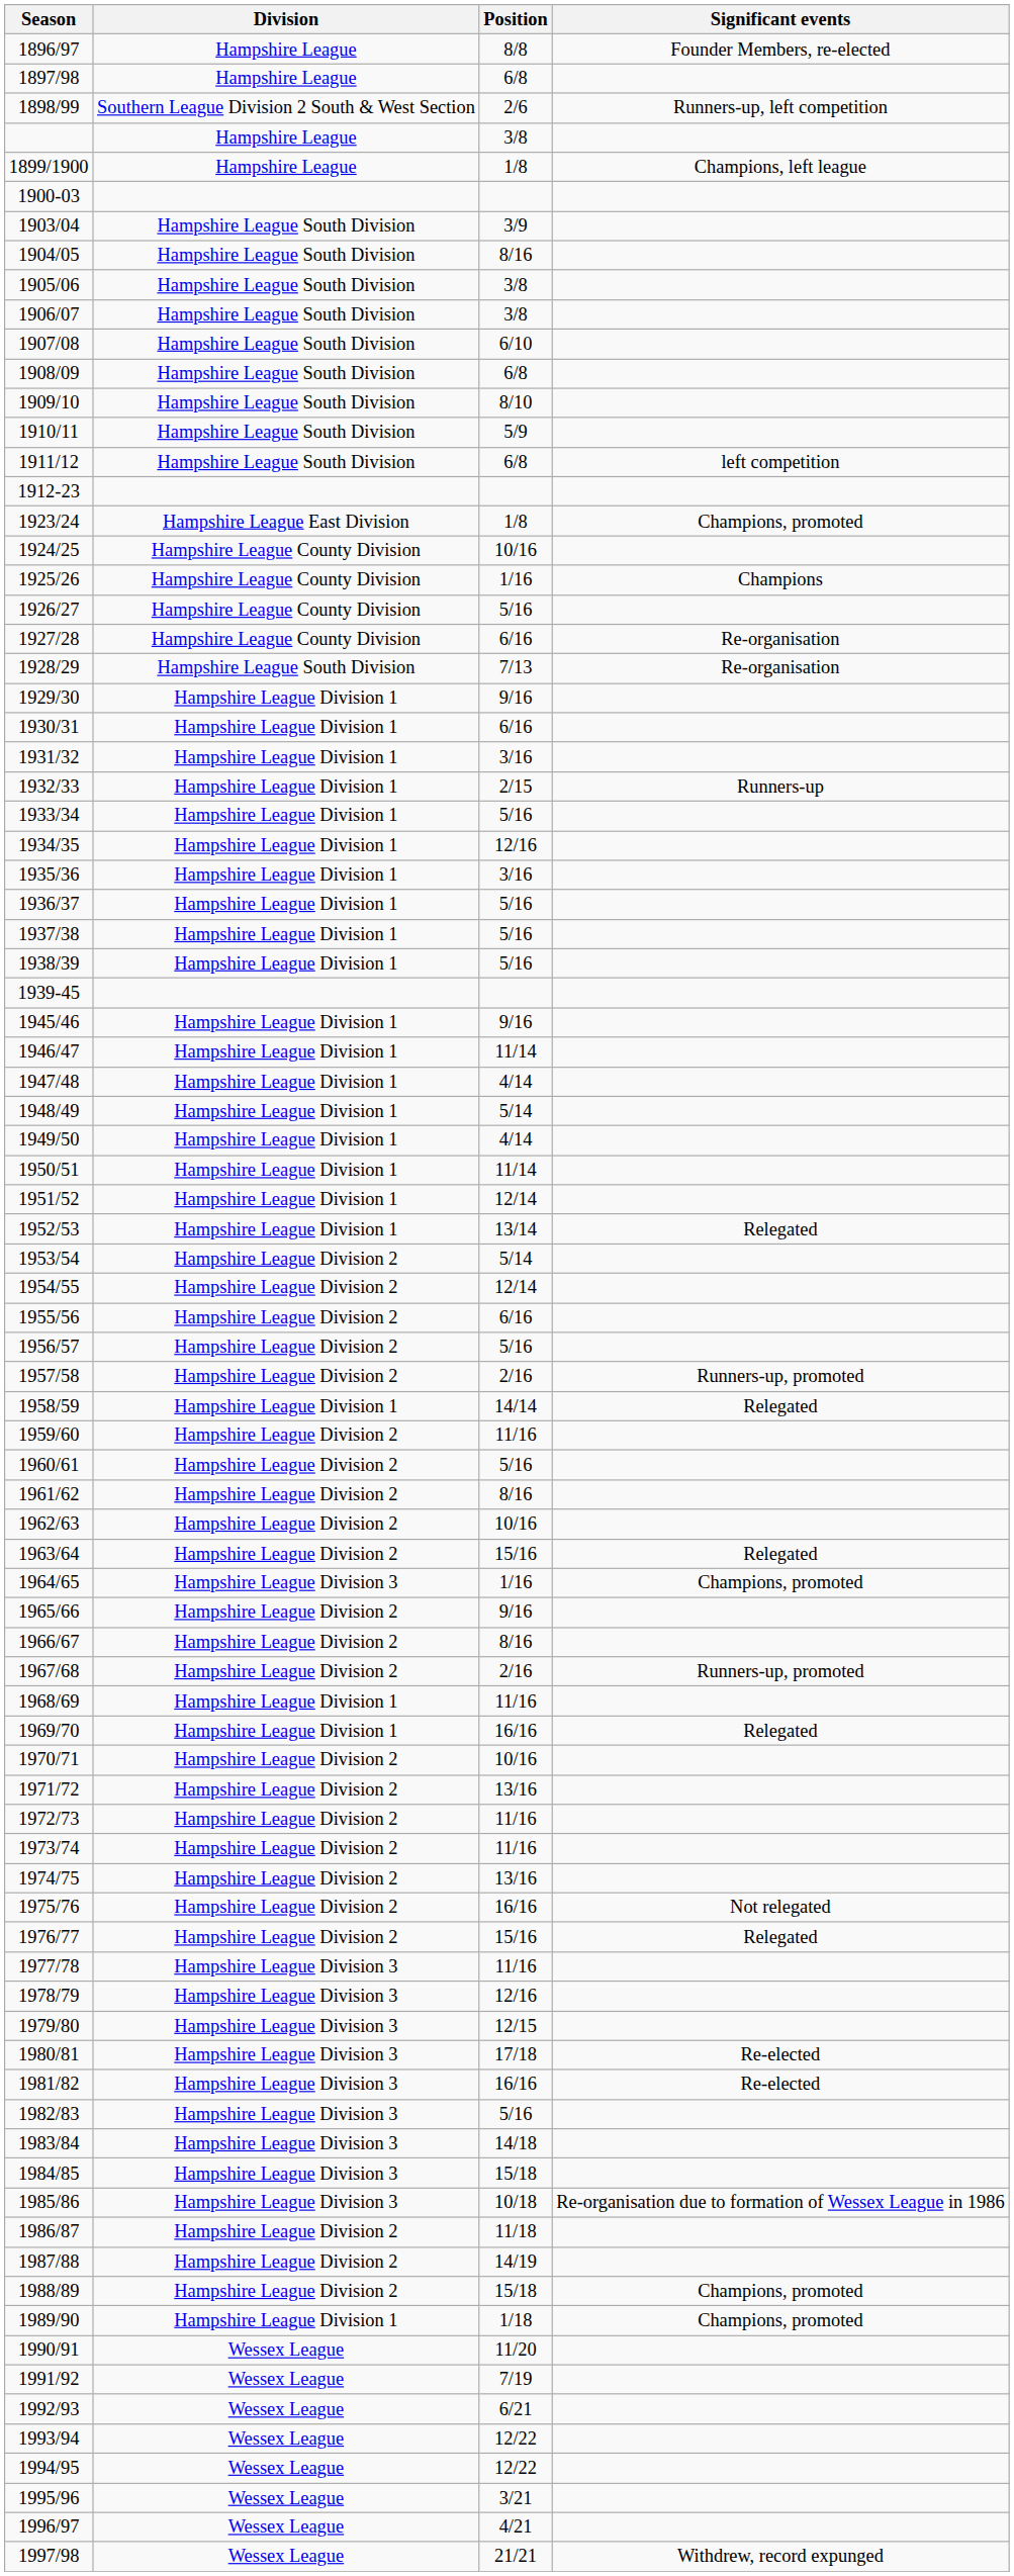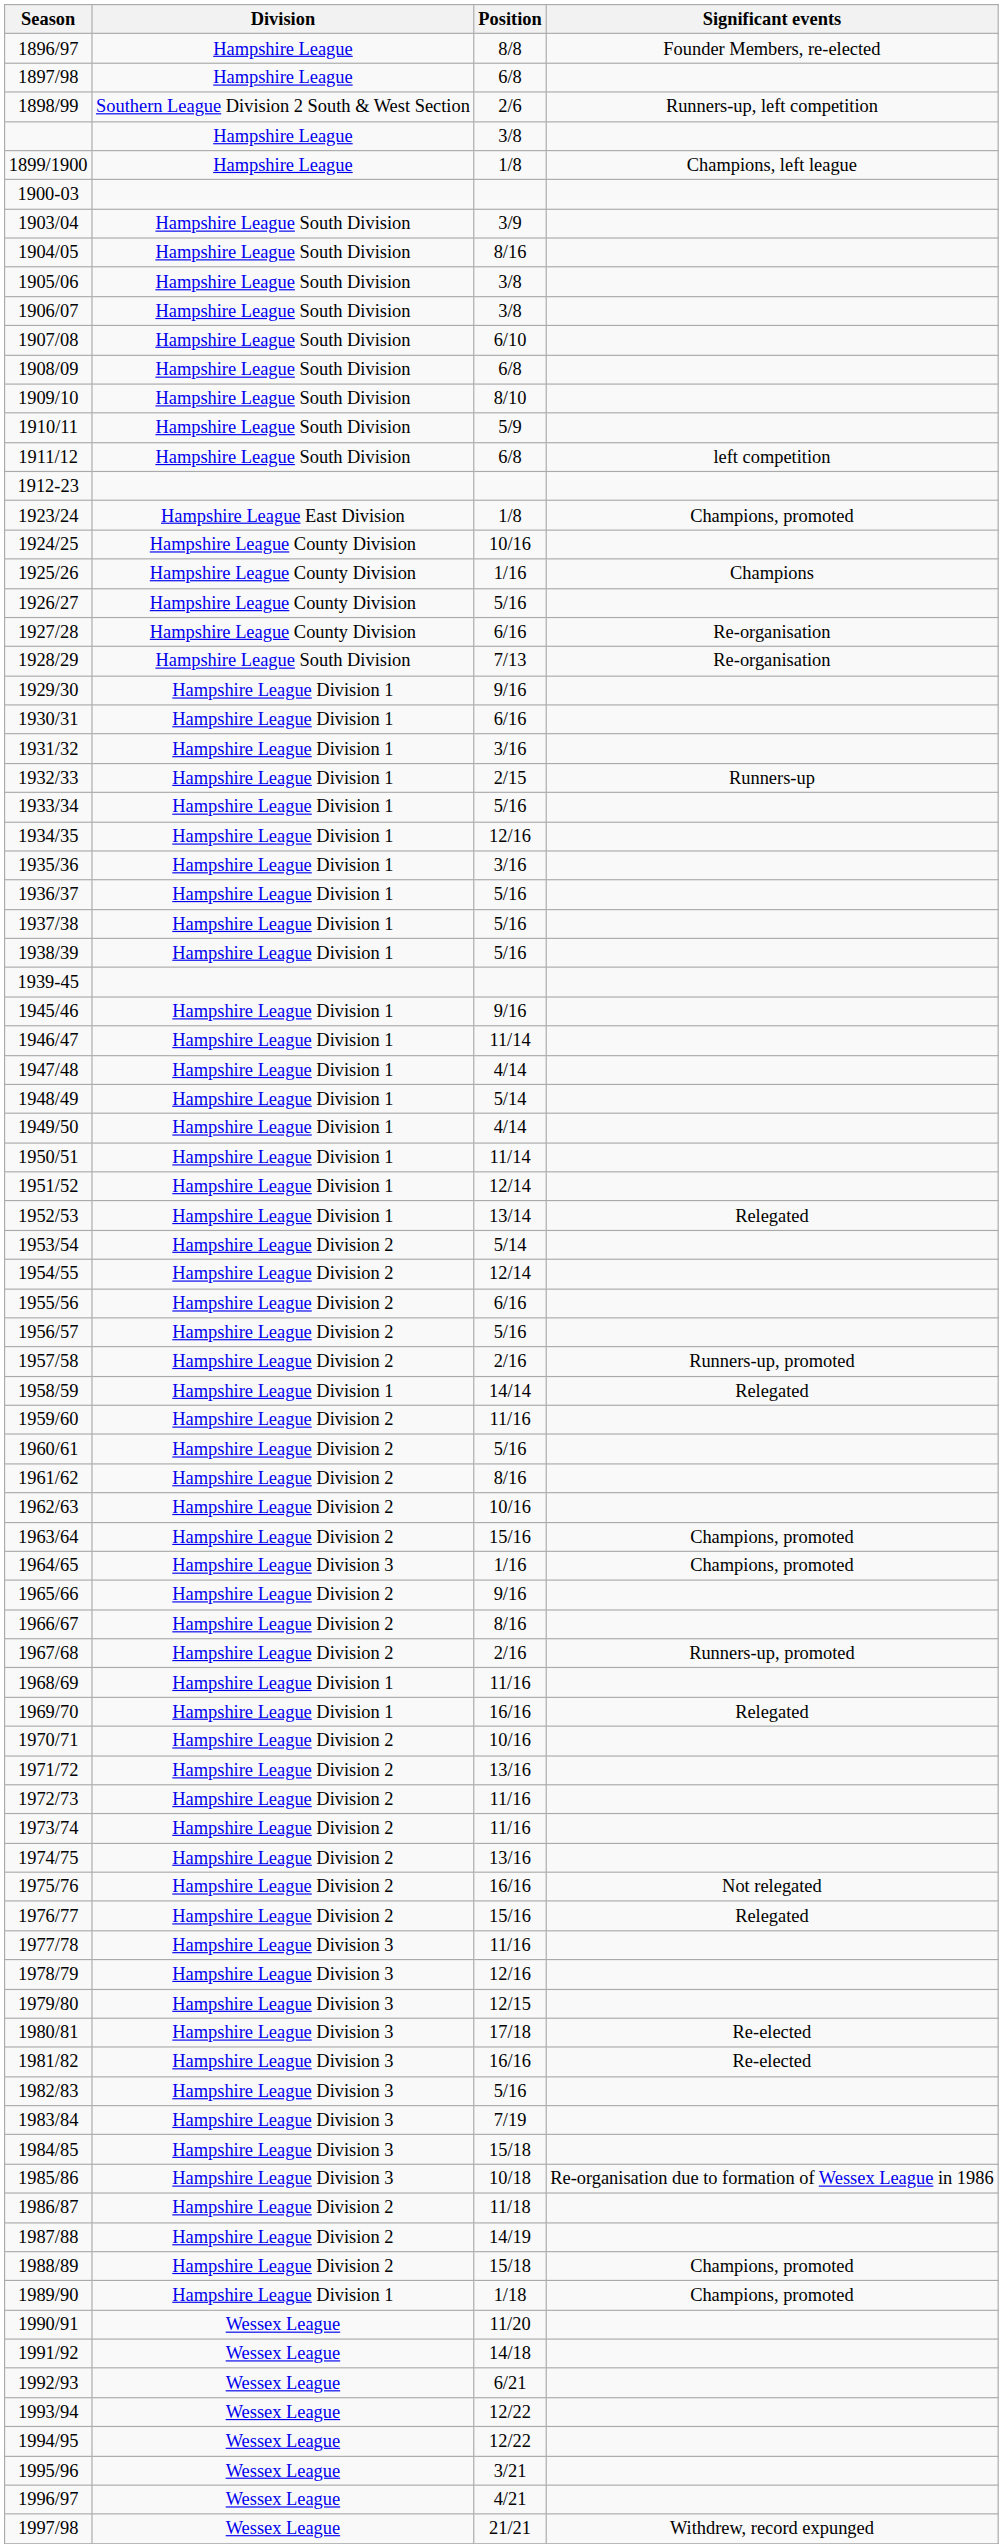 <table class="wikitable collapsible collapsed" style=text-align:center>
 <tr>
 <th>Season</th>
 <th>Division</th>
 <th>Position</th>
 <th>Significant events</th>
 </tr>
 <tr>
 <td>1896/97</td>
 <td><a href='#'>Hampshire League</a></td>
 <td>8/8</td>
 <td>Founder Members, re-elected</td>
 </tr>
 <tr>
 <td>1897/98</td>
 <td><a href='#'>Hampshire League</a></td>
 <td>6/8</td>
 <td></td>
 </tr>
 <tr>
 <td>1898/99</td>
 <td><a href='#'>Southern League</a> Division 2 South & West Section</td>
 <td>2/6</td>
 <td>Runners-up, left competition</td>
 </tr>
 <tr>
 <td></td>
 <td><a href='#'>Hampshire League</a></td>
 <td>3/8</td>
 <td></td>
 </tr>
 <tr>
 <td>1899/1900</td>
 <td><a href='#'>Hampshire League</a></td>
 <td>1/8</td>
 <td>Champions, left league</td>
 </tr>
 <tr>
 <td>1900-03</td>
 <td></td>
 <td></td>
 <td></td>
 </tr>
 <tr>
 <td>1903/04</td>
 <td><a href='#'>Hampshire League</a> South Division</td>
 <td>3/9</td>
 <td></td>
 </tr>
 <tr>
 <td>1904/05</td>
 <td><a href='#'>Hampshire League</a> South Division</td>
 <td>8/16</td>
 <td></td>
 </tr>
 <tr>
 <td>1905/06</td>
 <td><a href='#'>Hampshire League</a> South Division</td>
 <td>3/8</td>
 <td></td>
 </tr>
 <tr>
 <td>1906/07</td>
 <td><a href='#'>Hampshire League</a> South Division</td>
 <td>3/8</td>
 <td></td>
 </tr>
 <tr>
 <td>1907/08</td>
 <td><a href='#'>Hampshire League</a> South Division</td>
 <td>6/10</td>
 <td></td>
 </tr>
 <tr>
 <td>1908/09</td>
 <td><a href='#'>Hampshire League</a> South Division</td>
 <td>6/8</td>
 <td></td>
 </tr>
 <tr>
 <td>1909/10</td>
 <td><a href='#'>Hampshire League</a> South Division</td>
 <td>8/10</td>
 <td></td>
 </tr>
 <tr>
 <td>1910/11</td>
 <td><a href='#'>Hampshire League</a> South Division</td>
 <td>5/9</td>
 <td></td>
 </tr>
 <tr>
 <td>1911/12</td>
 <td><a href='#'>Hampshire League</a> South Division</td>
 <td>6/8</td>
 <td>left competition</td>
 </tr>
 <tr>
 <td>1912-23</td>
 <td></td>
 <td></td>
 <td></td>
 </tr>
 <tr>
 <td>1923/24</td>
 <td><a href='#'>Hampshire League</a> East Division</td>
 <td>1/8</td>
 <td>Champions, promoted</td>
 </tr>
 <tr>
 <td>1924/25</td>
 <td><a href='#'>Hampshire League</a> County Division</td>
 <td>10/16</td>
 <td></td>
 </tr>
 <tr>
 <td>1925/26</td>
 <td><a href='#'>Hampshire League</a> County Division</td>
 <td>1/16</td>
 <td>Champions</td>
 </tr>
 <tr>
 <td>1926/27</td>
 <td><a href='#'>Hampshire League</a> County Division</td>
 <td>5/16</td>
 <td></td>
 </tr>
 <tr>
 <td>1927/28</td>
 <td><a href='#'>Hampshire League</a> County Division</td>
 <td>6/16</td>
 <td>Re-organisation</td>
 </tr>
 <tr>
 <td>1928/29</td>
 <td><a href='#'>Hampshire League</a> South Division</td>
 <td>7/13</td>
 <td>Re-organisation</td>
 </tr>
 <tr>
 <td>1929/30</td>
 <td><a href='#'>Hampshire League</a> Division 1</td>
 <td>9/16</td>
 <td></td>
 </tr>
 <tr>
 <td>1930/31</td>
 <td><a href='#'>Hampshire League</a> Division 1</td>
 <td>6/16</td>
 <td></td>
 </tr>
 <tr>
 <td>1931/32</td>
 <td><a href='#'>Hampshire League</a> Division 1</td>
 <td>3/16</td>
 <td></td>
 </tr>
 <tr>
 <td>1932/33</td>
 <td><a href='#'>Hampshire League</a> Division 1</td>
 <td>2/15</td>
 <td>Runners-up</td>
 </tr>
 <tr>
 <td>1933/34</td>
 <td><a href='#'>Hampshire League</a> Division 1</td>
 <td>5/16</td>
 <td></td>
 </tr>
 <tr>
 <td>1934/35</td>
 <td><a href='#'>Hampshire League</a> Division 1</td>
 <td>12/16</td>
 <td></td>
 </tr>
 <tr>
 <td>1935/36</td>
 <td><a href='#'>Hampshire League</a> Division 1</td>
 <td>3/16</td>
 <td></td>
 </tr>
 <tr>
 <td>1936/37</td>
 <td><a href='#'>Hampshire League</a> Division 1</td>
 <td>5/16</td>
 <td></td>
 </tr>
 <tr>
 <td>1937/38</td>
 <td><a href='#'>Hampshire League</a> Division 1</td>
 <td>5/16</td>
 <td></td>
 </tr>
 <tr>
 <td>1938/39</td>
 <td><a href='#'>Hampshire League</a> Division 1</td>
 <td>5/16</td>
 <td></td>
 </tr>
 <tr>
 <td>1939-45</td>
 <td></td>
 <td></td>
 <td></td>
 </tr>
 <tr>
 <td>1945/46</td>
 <td><a href='#'>Hampshire League</a> Division 1</td>
 <td>9/16</td>
 <td></td>
 </tr>
 <tr>
 <td>1946/47</td>
 <td><a href='#'>Hampshire League</a> Division 1</td>
 <td>11/14</td>
 <td></td>
 </tr>
 <tr>
 <td>1947/48</td>
 <td><a href='#'>Hampshire League</a> Division 1</td>
 <td>4/14</td>
 <td></td>
 </tr>
 <tr>
 <td>1948/49</td>
 <td><a href='#'>Hampshire League</a> Division 1</td>
 <td>5/14</td>
 <td></td>
 </tr>
 <tr>
 <td>1949/50</td>
 <td><a href='#'>Hampshire League</a> Division 1</td>
 <td>4/14</td>
 <td></td>
 </tr>
 <tr>
 <td>1950/51</td>
 <td><a href='#'>Hampshire League</a> Division 1</td>
 <td>11/14</td>
 <td></td>
 </tr>
 <tr>
 <td>1951/52</td>
 <td><a href='#'>Hampshire League</a> Division 1</td>
 <td>12/14</td>
 <td></td>
 </tr>
 <tr>
 <td>1952/53</td>
 <td><a href='#'>Hampshire League</a> Division 1</td>
 <td>13/14</td>
 <td>Relegated</td>
 </tr>
 <tr>
 <td>1953/54</td>
 <td><a href='#'>Hampshire League</a> Division 2</td>
 <td>5/14</td>
 <td></td>
 </tr>
 <tr>
 <td>1954/55</td>
 <td><a href='#'>Hampshire League</a> Division 2</td>
 <td>12/14</td>
 <td></td>
 </tr>
 <tr>
 <td>1955/56</td>
 <td><a href='#'>Hampshire League</a> Division 2</td>
 <td>6/16</td>
 <td></td>
 </tr>
 <tr>
 <td>1956/57</td>
 <td><a href='#'>Hampshire League</a> Division 2</td>
 <td>5/16</td>
 <td></td>
 </tr>
 <tr>
 <td>1957/58</td>
 <td><a href='#'>Hampshire League</a> Division 2</td>
 <td>2/16</td>
 <td>Runners-up, promoted</td>
 </tr>
 <tr>
 <td>1958/59</td>
 <td><a href='#'>Hampshire League</a> Division 1</td>
 <td>14/14</td>
 <td>Relegated</td>
 </tr>
 <tr>
 <td>1959/60</td>
 <td><a href='#'>Hampshire League</a> Division 2</td>
 <td>11/16</td>
 <td></td>
 </tr>
 <tr>
 <td>1960/61</td>
 <td><a href='#'>Hampshire League</a> Division 2</td>
 <td>5/16</td>
 <td></td>
 </tr>
 <tr>
 <td>1961/62</td>
 <td><a href='#'>Hampshire League</a> Division 2</td>
 <td>8/16</td>
 <td></td>
 </tr>
 <tr>
 <td>1962/63</td>
 <td><a href='#'>Hampshire League</a> Division 2</td>
 <td>10/16</td>
 <td></td>
 </tr>
 <tr>
 <td>1963/64</td>
 <td><a href='#'>Hampshire League</a> Division 2</td>
 <td>15/16</td>
-<td>Relegated</td>
+<td>Champions, promoted</td>
 </tr>
 <tr>
 <td>1964/65</td>
 <td><a href='#'>Hampshire League</a> Division 3</td>
 <td>1/16</td>
 <td>Champions, promoted</td>
 </tr>
 <tr>
 <td>1965/66</td>
 <td><a href='#'>Hampshire League</a> Division 2</td>
 <td>9/16</td>
 <td></td>
 </tr>
 <tr>
 <td>1966/67</td>
 <td><a href='#'>Hampshire League</a> Division 2</td>
 <td>8/16</td>
 <td></td>
 </tr>
 <tr>
 <td>1967/68</td>
 <td><a href='#'>Hampshire League</a> Division 2</td>
 <td>2/16</td>
 <td>Runners-up, promoted</td>
 </tr>
 <tr>
 <td>1968/69</td>
 <td><a href='#'>Hampshire League</a> Division 1</td>
 <td>11/16</td>
 <td></td>
 </tr>
 <tr>
 <td>1969/70</td>
 <td><a href='#'>Hampshire League</a> Division 1</td>
 <td>16/16</td>
 <td>Relegated</td>
 </tr>
 <tr>
 <td>1970/71</td>
 <td><a href='#'>Hampshire League</a> Division 2</td>
 <td>10/16</td>
 <td></td>
 </tr>
 <tr>
 <td>1971/72</td>
 <td><a href='#'>Hampshire League</a> Division 2</td>
 <td>13/16</td>
 <td></td>
 </tr>
 <tr>
 <td>1972/73</td>
 <td><a href='#'>Hampshire League</a> Division 2</td>
 <td>11/16</td>
 <td></td>
 </tr>
 <tr>
 <td>1973/74</td>
 <td><a href='#'>Hampshire League</a> Division 2</td>
 <td>11/16</td>
 <td></td>
 </tr>
 <tr>
 <td>1974/75</td>
 <td><a href='#'>Hampshire League</a> Division 2</td>
 <td>13/16</td>
 <td></td>
 </tr>
 <tr>
 <td>1975/76</td>
 <td><a href='#'>Hampshire League</a> Division 2</td>
 <td>16/16</td>
 <td>Not relegated</td>
 </tr>
 <tr>
 <td>1976/77</td>
 <td><a href='#'>Hampshire League</a> Division 2</td>
 <td>15/16</td>
 <td>Relegated</td>
 </tr>
 <tr>
 <td>1977/78</td>
 <td><a href='#'>Hampshire League</a> Division 3</td>
 <td>11/16</td>
 <td></td>
 </tr>
 <tr>
 <td>1978/79</td>
 <td><a href='#'>Hampshire League</a> Division 3</td>
 <td>12/16</td>
 <td></td>
 </tr>
 <tr>
 <td>1979/80</td>
 <td><a href='#'>Hampshire League</a> Division 3</td>
 <td>12/15</td>
 <td></td>
 </tr>
 <tr>
 <td>1980/81</td>
 <td><a href='#'>Hampshire League</a> Division 3</td>
 <td>17/18</td>
 <td>Re-elected</td>
 </tr>
 <tr>
 <td>1981/82</td>
 <td><a href='#'>Hampshire League</a> Division 3</td>
 <td>16/16</td>
 <td>Re-elected</td>
 </tr>
 <tr>
 <td>1982/83</td>
 <td><a href='#'>Hampshire League</a> Division 3</td>
 <td>5/16</td>
 <td></td>
 </tr>
 <tr>
 <td>1983/84</td>
 <td><a href='#'>Hampshire League</a> Division 3</td>
-<td>14/18</td>
+<td>7/19</td>
 <td></td>
 </tr>
 <tr>
 <td>1984/85</td>
 <td><a href='#'>Hampshire League</a> Division 3</td>
 <td>15/18</td>
 <td></td>
 </tr>
 <tr>
 <td>1985/86</td>
 <td><a href='#'>Hampshire League</a> Division 3</td>
 <td>10/18</td>
 <td>Re-organisation due to formation of <a href='#'>Wessex League</a> in 1986</td>
 </tr>
 <tr>
 <td>1986/87</td>
 <td><a href='#'>Hampshire League</a> Division 2</td>
 <td>11/18</td>
 <td></td>
 </tr>
 <tr>
 <td>1987/88</td>
 <td><a href='#'>Hampshire League</a> Division 2</td>
 <td>14/19</td>
 <td></td>
 </tr>
 <tr>
 <td>1988/89</td>
 <td><a href='#'>Hampshire League</a> Division 2</td>
 <td>15/18</td>
 <td>Champions, promoted</td>
 </tr>
 <tr>
 <td>1989/90</td>
 <td><a href='#'>Hampshire League</a> Division 1</td>
 <td>1/18</td>
 <td>Champions, promoted</td>
 </tr>
 <tr>
 <td>1990/91</td>
 <td><a href='#'>Wessex League</a></td>
 <td>11/20</td>
 <td></td>
 </tr>
 <tr>
 <td>1991/92</td>
 <td><a href='#'>Wessex League</a></td>
-<td>7/19</td>
+<td>14/18</td>
 <td></td>
 </tr>
 <tr>
 <td>1992/93</td>
 <td><a href='#'>Wessex League</a></td>
 <td>6/21</td>
 <td></td>
 </tr>
 <tr>
 <td>1993/94</td>
 <td><a href='#'>Wessex League</a></td>
 <td>12/22</td>
 <td></td>
 </tr>
 <tr>
 <td>1994/95</td>
 <td><a href='#'>Wessex League</a></td>
 <td>12/22</td>
 <td></td>
 </tr>
 <tr>
 <td>1995/96</td>
 <td><a href='#'>Wessex League</a></td>
 <td>3/21</td>
 <td></td>
 </tr>
 <tr>
 <td>1996/97</td>
 <td><a href='#'>Wessex League</a></td>
 <td>4/21</td>
 <td></td>
 </tr>
 <tr>
 <td>1997/98</td>
 <td><a href='#'>Wessex League</a></td>
 <td>21/21</td>
 <td>Withdrew, record expunged</td>
 </tr>
 </table>
